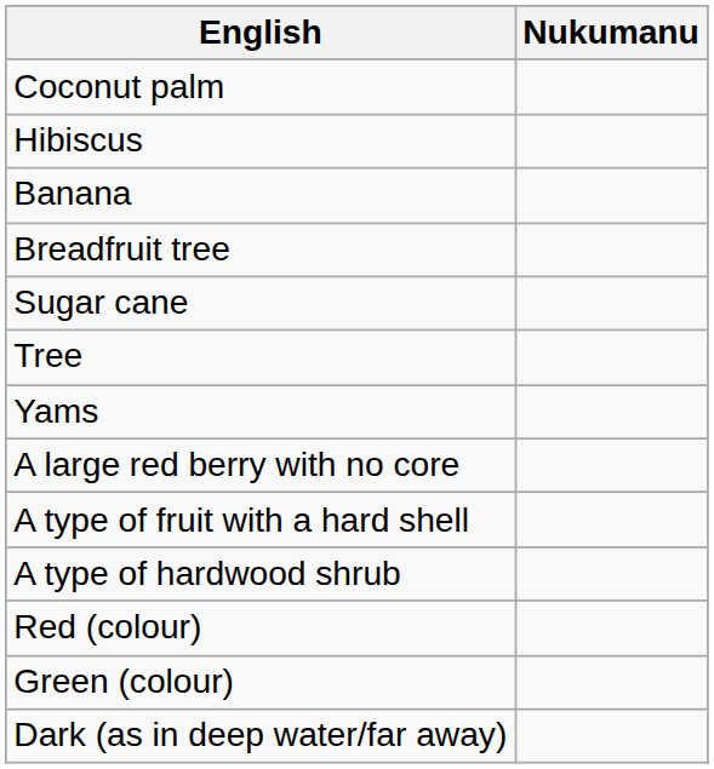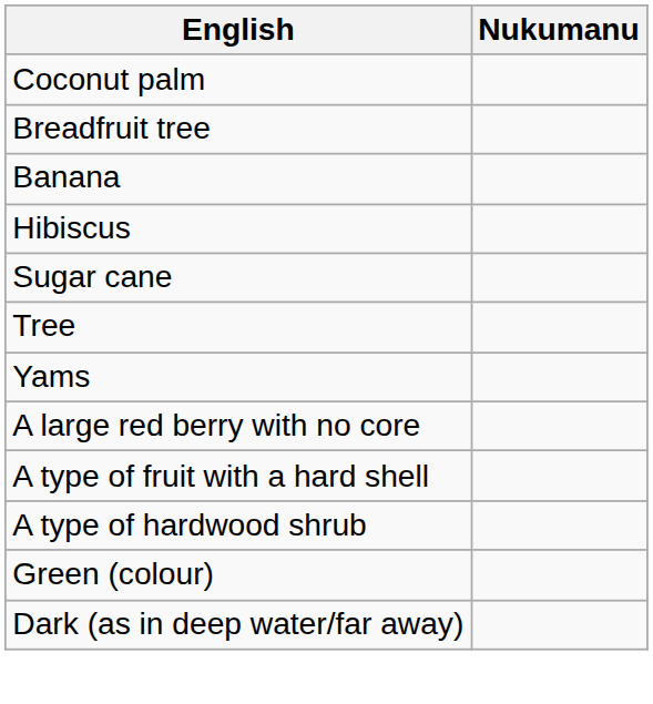 <table class="wikitable">
 <tr>
 <th>English</th>
 <th>Nukumanu</th>
 </tr>
 <tr>
 <td>Coconut palm</td>
 <td><em></em></td>
 </tr>
 <tr>
-<td>Hibiscus</td>
+<td>Breadfruit tree</td>
 <td></td>
 </tr>
 <tr>
 <td>Banana</td>
 <td></td>
 </tr>
 <tr>
-<td>Breadfruit tree</td>
+<td>Hibiscus</td>
 <td></td>
 </tr>
 <tr>
 <td>Sugar cane</td>
 <td></td>
 </tr>
 <tr>
 <td>Tree</td>
 <td></td>
 </tr>
 <tr>
 <td>Yams</td>
 <td></td>
 </tr>
 <tr>
 <td>A large red berry with no core</td>
 <td></td>
 </tr>
 <tr>
 <td>A type of fruit with a hard shell</td>
 <td></td>
 </tr>
 <tr>
 <td>A type of hardwood shrub</td>
 <td></td>
 </tr>
 <tr>
-<td>Red (colour)</td>
-<td></td>
-</tr>
-<tr>
 <td>Green (colour)</td>
 <td></td>
 </tr>
 <tr>
 <td>Dark (as in deep water/far away)</td>
 <td></td>
 </tr>
 </table>
